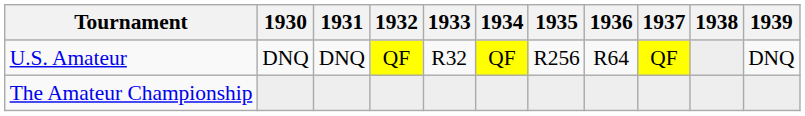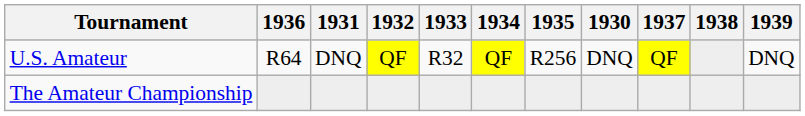 <table class="wikitable" style="font-size:95%;text-align:center;">
 <tr>
 <th>Tournament</th>
-<th>1930</th>
+<th>1936</th>
 <th>1931</th>
 <th>1932</th>
 <th>1933</th>
 <th>1934</th>
 <th>1935</th>
-<th>1936</th>
+<th>1930</th>
 <th>1937</th>
 <th>1938</th>
 <th>1939</th>
 </tr>
 <tr>
 <td align=left><a href='#'>U.S. Amateur</a></td>
-<td>DNQ</td>
+<td>R64</td>
 <td>DNQ</td>
 <td style="background:yellow;">QF</td>
 <td>R32</td>
 <td style="background:yellow;">QF</td>
 <td>R256</td>
-<td>R64</td>
+<td>DNQ</td>
 <td style="background:yellow;">QF</td>
 <td style="background:#eeeeee;"></td>
 <td>DNQ</td>
 </tr>
 <tr>
 <td align=left><a href='#'>The Amateur Championship</a></td>
 <td style="background:#eeeeee;"></td>
 <td style="background:#eeeeee;"></td>
 <td style="background:#eeeeee;"></td>
 <td style="background:#eeeeee;"></td>
 <td style="background:#eeeeee;"></td>
 <td style="background:#eeeeee;"></td>
 <td style="background:#eeeeee;"></td>
 <td style="background:#eeeeee;"></td>
 <td style="background:#eeeeee;"></td>
 <td style="background:#eeeeee;"></td>
 </tr>
 </table>
